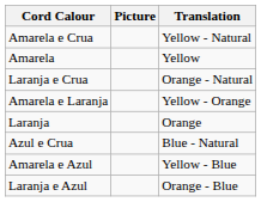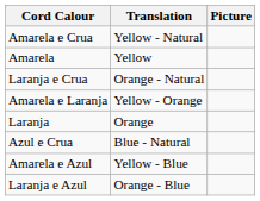 <table class="wikitable">
 <tr>
 <th>Cord Calour</th>
+<th>Translation</th>
 <th>Picture</th>
-<th>Translation</th>
 </tr>
 <tr>
 <td>Amarela e Crua</td>
+<td>Yellow - Natural</td>
 <td></td>
-<td>Yellow - Natural</td>
 </tr>
 <tr>
 <td>Amarela</td>
+<td>Yellow</td>
 <td></td>
-<td>Yellow</td>
 </tr>
 <tr>
 <td>Laranja e Crua</td>
+<td>Orange - Natural</td>
 <td></td>
-<td>Orange - Natural</td>
 </tr>
 <tr>
 <td>Amarela e Laranja</td>
+<td>Yellow - Orange</td>
 <td></td>
-<td>Yellow - Orange</td>
 </tr>
 <tr>
 <td>Laranja</td>
+<td>Orange</td>
 <td></td>
-<td>Orange</td>
 </tr>
 <tr>
 <td>Azul e Crua</td>
+<td>Blue - Natural</td>
 <td></td>
-<td>Blue - Natural</td>
 </tr>
 <tr>
 <td>Amarela e Azul</td>
+<td>Yellow - Blue</td>
 <td></td>
-<td>Yellow - Blue</td>
 </tr>
 <tr>
 <td>Laranja e Azul</td>
+<td>Orange - Blue</td>
 <td></td>
-<td>Orange - Blue</td>
 </tr>
 </table>
